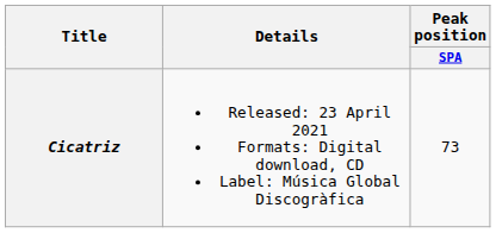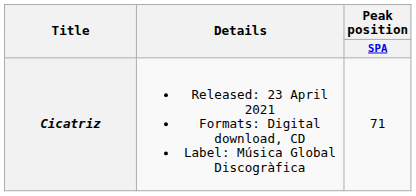 <table class="wikitable plainrowheaders" style="text-align:center;">
 <tr>
 <th scope="col" rowspan="2" style="width:10em;">Title</th>
 <th scope="col" rowspan="2" style="width:16em;">Details</th>
 <th scope="col" colspan="1">Peak position</th>
 </tr>
 <tr>
 <th scope="col" style="width:3em;font-size:85%;"><a href='#'>SPA</a><br></th>
 </tr>
 <tr>
 <th scope="row"><em>Cicatriz</em></th>
 <td><br><ul><li>Released: 23 April 2021</li><li>Formats: Digital download, CD</li><li>Label: Música Global Discogràfica</li></ul></td>
-<td>73</td>
+<td>71</td>
 </tr>
 </table>
